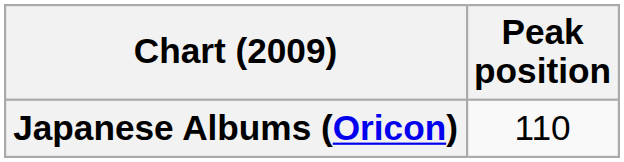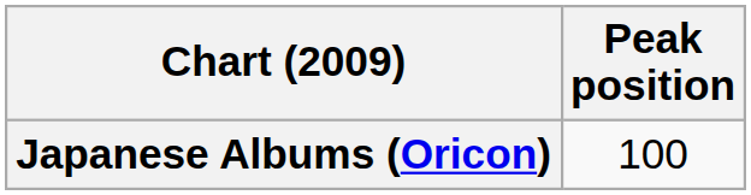 <table class="wikitable plainrowheaders">
 <tr>
 <th scope="col">Chart (2009)</th>
 <th scope="col">Peak<br>position</th>
 </tr>
 <tr>
 <th scope="row">Japanese Albums (<a href='#'>Oricon</a>)</th>
-<td style="text-align:center;">110</td>
+<td style="text-align:center;">100</td>
 </tr>
 </table>
